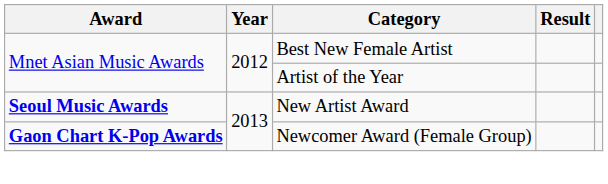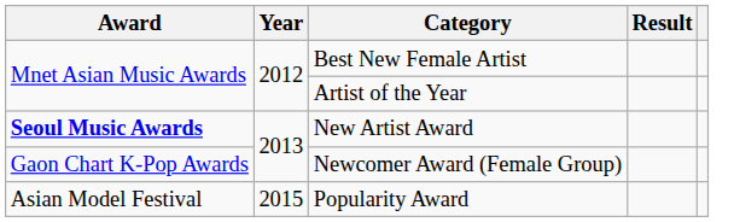 <table class="wikitable">
 <tr>
 <th>Award</th>
 <th>Year</th>
 <th>Category</th>
 <th>Result</th>
 <th></th>
 </tr>
 <tr>
 <td rowspan="2"><a href='#'>Mnet Asian Music Awards</a></td>
 <td rowspan="2">2012</td>
 <td>Best New Female Artist</td>
 <td></td>
 <td></td>
 </tr>
 <tr>
 <td>Artist of the Year</td>
 <td></td>
 <td></td>
 </tr>
 <tr>
 <td><strong><a href='#'>Seoul Music Awards</a></strong></td>
 <td rowspan="2">2013</td>
 <td>New Artist Award</td>
 <td></td>
 <td></td>
 </tr>
 <tr>
-<td><strong><a href='#'>Gaon Chart K-Pop Awards</a></strong></td>
+<td><a href='#'>Gaon Chart K-Pop Awards</a></td>
 <td>Newcomer Award (Female Group)</td>
 <td></td>
 <td></td>
 </tr>
+<tr>
+<td>Asian Model Festival</td>
+<td>2015</td>
+<td>Popularity Award</td>
+<td></td>
+<td></td>
+</tr>
 </table>
